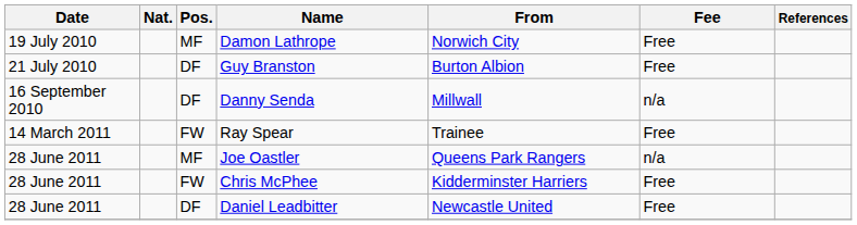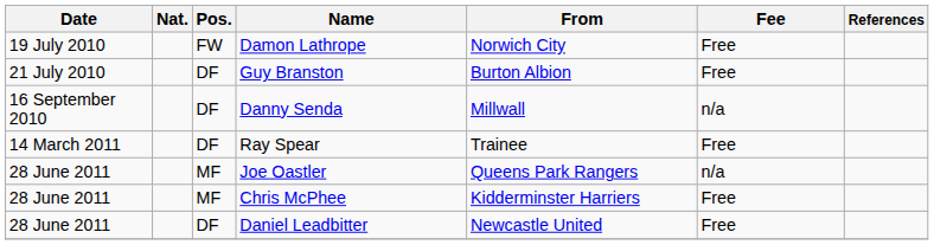 <table class="wikitable" style="font-size: 95%; text-align: left;">
 <tr>
 <th width=125>Date</th>
 <th>Nat.</th>
 <th>Pos.</th>
 <th width=200>Name</th>
 <th width=200>From</th>
 <th width=125>Fee</th>
 <th><small>References</small></th>
 </tr>
 <tr>
 <td>19 July 2010</td>
 <td></td>
-<td>MF</td>
+<td>FW</td>
 <td><a href='#'>Damon Lathrope</a></td>
 <td><a href='#'>Norwich City</a></td>
 <td>Free</td>
 <td align="center"></td>
 </tr>
 <tr>
 <td>21 July 2010</td>
 <td></td>
 <td>DF</td>
 <td><a href='#'>Guy Branston</a></td>
 <td><a href='#'>Burton Albion</a></td>
 <td>Free</td>
 <td align="center"></td>
 </tr>
 <tr>
 <td>16 September 2010</td>
 <td></td>
 <td>DF</td>
 <td><a href='#'>Danny Senda</a></td>
 <td><a href='#'>Millwall</a></td>
 <td>n/a</td>
 <td align="center"></td>
 </tr>
 <tr>
 <td>14 March 2011</td>
 <td></td>
-<td>FW</td>
+<td>DF</td>
 <td>Ray Spear</td>
 <td>Trainee</td>
 <td>Free</td>
 <td align="center"></td>
 </tr>
 <tr>
 <td>28 June 2011</td>
 <td></td>
 <td>MF</td>
 <td><a href='#'>Joe Oastler</a></td>
 <td><a href='#'>Queens Park Rangers</a></td>
 <td>n/a</td>
 <td align="center"></td>
 </tr>
 <tr>
 <td>28 June 2011</td>
 <td></td>
-<td>FW</td>
+<td>MF</td>
 <td><a href='#'>Chris McPhee</a></td>
 <td><a href='#'>Kidderminster Harriers</a></td>
 <td>Free</td>
 <td align="center"></td>
 </tr>
 <tr>
 <td>28 June 2011</td>
 <td></td>
 <td>DF</td>
 <td><a href='#'>Daniel Leadbitter</a></td>
 <td><a href='#'>Newcastle United</a></td>
 <td>Free</td>
 <td align="center"></td>
 </tr>
 <tr>
 </tr>
 </table>
